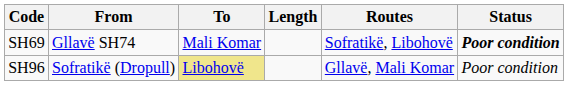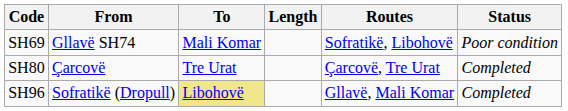 <table class="wikitable sortable">
 <tr>
 <th>Code</th>
 <th>From</th>
 <th>To</th>
 <th>Length</th>
 <th>Routes</th>
 <th>Status</th>
 </tr>
 <tr>
 <td>SH69</td>
 <td><a href='#'>Gllavë</a> SH74</td>
 <td><a href='#'>Mali Komar</a></td>
 <td></td>
 <td><a href='#'>Sofratikë</a>, <a href='#'>Libohovë</a></td>
-<td><strong><em>Poor condition</em></strong></td>
+<td><em>Poor condition</em></td>
+</tr>
+<tr>
+<td>SH80</td>
+<td><a href='#'>Çarcovë</a><br></td>
+<td><a href='#'>Tre Urat</a> </td>
+<td></td>
+<td><a href='#'>Çarcovë</a>, <a href='#'>Tre Urat</a></td>
+<td><em>Completed</em></td>
 </tr>
 <tr>
 <td>SH96</td>
 <td><a href='#'>Sofratikë</a> (<a href='#'>Dropull</a>) </td>
 <td style="background: khaki;"><a href='#'>Libohovë</a></td>
 <td></td>
 <td><a href='#'>Gllavë</a>, <a href='#'>Mali Komar</a></td>
-<td><em>Poor condition</em></td>
+<td><em>Completed</em></td>
 </tr>
 </table>
